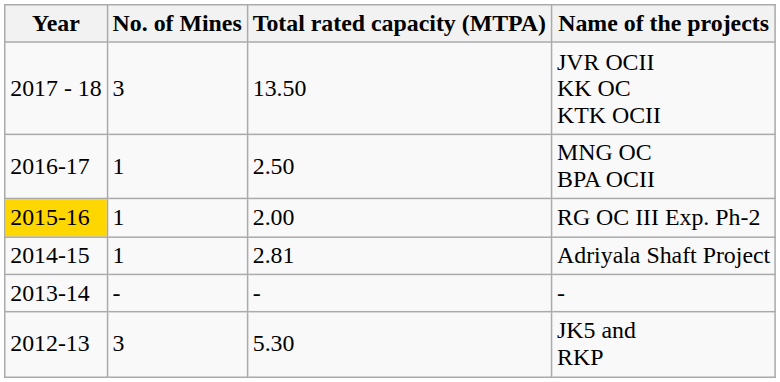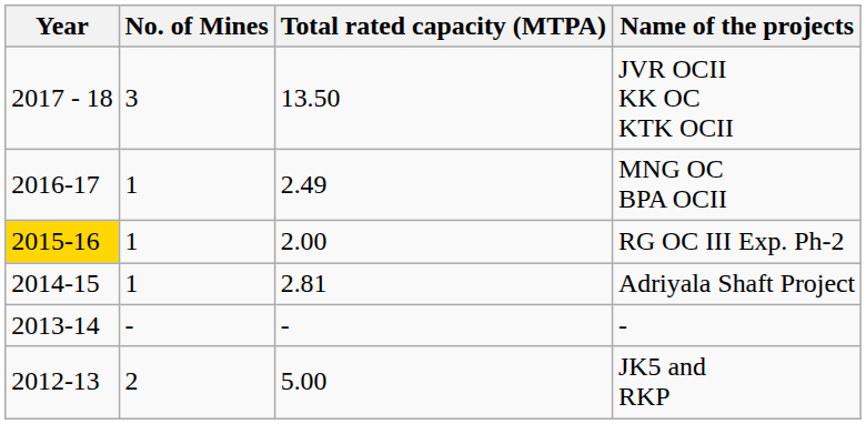 <table class="wikitable">
 <tr>
 <th>Year</th>
 <th>No. of Mines</th>
 <th>Total rated capacity (MTPA)</th>
 <th>Name of the projects</th>
 </tr>
 <tr>
 <td>2017 - 18</td>
 <td>3</td>
 <td>13.50</td>
 <td>JVR OCII<br>KK OC<br>KTK OCII</td>
 </tr>
 <tr>
 <td>2016-17</td>
 <td>1</td>
-<td>2.50</td>
+<td>2.49</td>
 <td>MNG OC<br>BPA OCII</td>
 </tr>
 <tr>
 <td style="background: gold;">2015-16</td>
 <td>1</td>
 <td>2.00</td>
 <td>RG OC III Exp. Ph-2</td>
 </tr>
 <tr>
 <td>2014-15</td>
 <td>1</td>
 <td>2.81</td>
 <td>Adriyala Shaft Project</td>
 </tr>
 <tr>
 <td>2013-14</td>
 <td>-</td>
 <td>-</td>
 <td>-</td>
 </tr>
 <tr>
 <td>2012-13</td>
-<td>3</td>
-<td>5.30</td>
+<td>2</td>
+<td>5.00</td>
 <td>JK5 and<br>RKP</td>
 </tr>
 </table>
